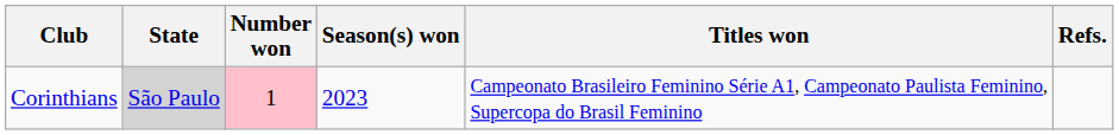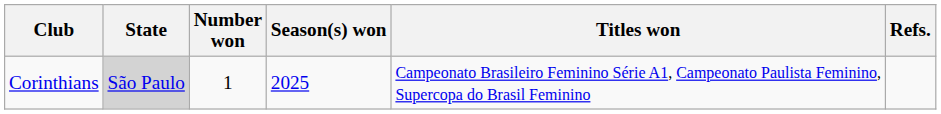 <table class="wikitable sortable">
 <tr>
 <th>Club</th>
 <th>State</th>
 <th>Number<br>won</th>
 <th>Season(s) won</th>
 <th>Titles won</th>
 <th>Refs.</th>
 </tr>
 <tr>
 <td><a href='#'>Corinthians</a></td>
 <td style="background: lightgrey;"> <a href='#'>São Paulo</a></td>
-<td style="background: pink; text-align:center">1</td>
-<td><a href='#'>2023</a></td>
+<td style="text-align:center">1</td>
+<td><a href='#'>2025</a></td>
 <td><small><a href='#'>Campeonato Brasileiro Feminino Série A1</a>, <a href='#'>Campeonato Paulista Feminino</a>,<br><a href='#'>Supercopa do Brasil Feminino</a></small></td>
 <td></td>
 </tr>
 </table>
